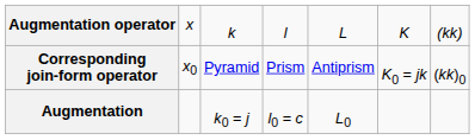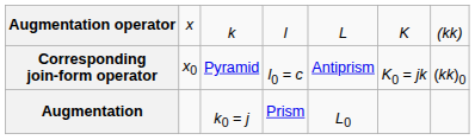 <table class=wikitable style="text-align: center">
 <tr>
 <th>Augmentation operator</th>
 <td><em>x</em></td>
 <td><br><em>k</em></td>
 <td><br><em>l</em></td>
 <td><br><em>L</em></td>
 <td><br><em>K</em></td>
 <td><br><em>(kk)</em></td>
 </tr>
 <tr>
 <th>Corresponding<br>join-form operator</th>
 <td><em>x</em><sub>0</sub></td>
 <td><a href='#'>Pyramid</a></td>
-<td><a href='#'>Prism</a></td>
+<td><br><em>l</em><sub>0</sub> = <em>c</em></td>
 <td><a href='#'>Antiprism</a></td>
 <td><br><em>K</em><sub>0</sub> = <em>jk</em></td>
 <td><br>(<em>kk</em>)<sub>0</sub></td>
 </tr>
 <tr align="center">
 <th>Augmentation</th>
 <td></td>
 <td><br><em>k</em><sub>0</sub> = <em>j</em></td>
-<td><br><em>l</em><sub>0</sub> = <em>c</em></td>
+<td><a href='#'>Prism</a></td>
 <td><br><em>L</em><sub>0</sub></td>
 <td></td>
 <td></td>
 </tr>
 </table>
